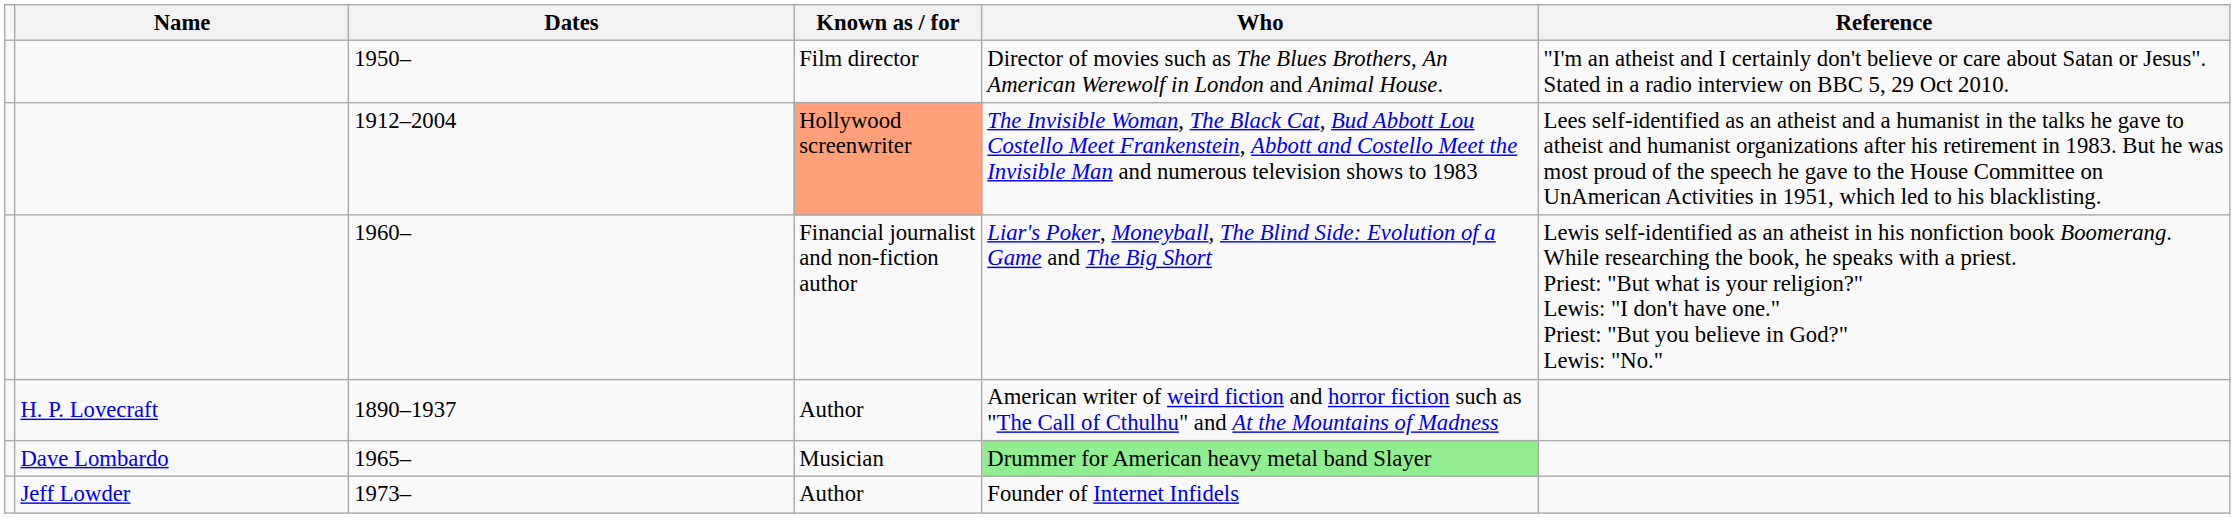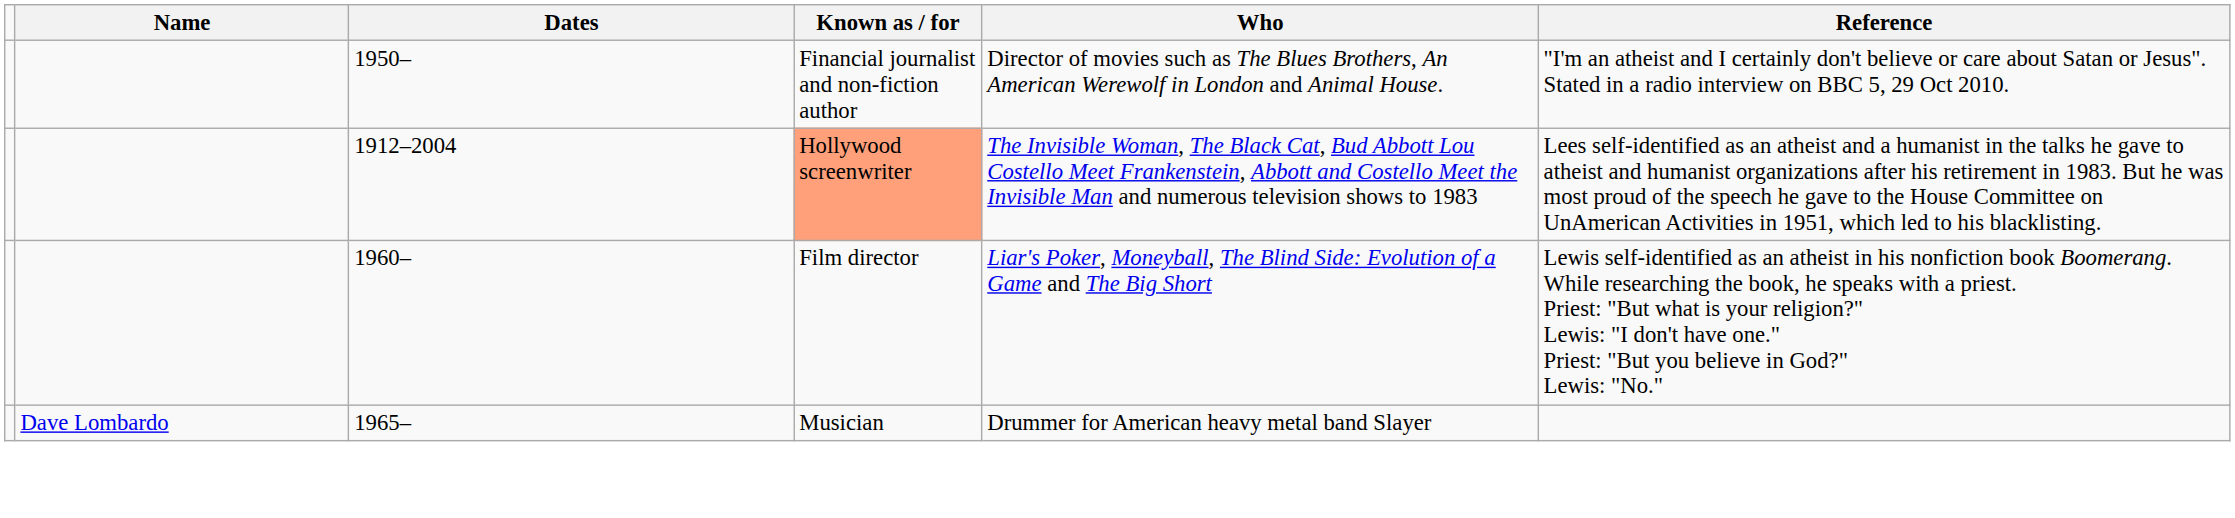 <table class="wikitable sortable">
 <tr style="vertical-align:top; text-align:left;">
 <td></td>
 <th style="width:15%;">Name</th>
 <th class="unsortable"! style="width:20%;">Dates</th>
 <th>Known as / for</th>
 <th style="width:25%;">Who</th>
 <th class="unsortable">Reference</th>
 </tr>
 <tr valign="top">
 <td></td>
 <td></td>
 <td>1950–</td>
-<td>Film director</td>
+<td>Financial journalist and non-fiction author</td>
 <td>Director of movies such as <em>The Blues Brothers</em>, <em>An American Werewolf in London</em> and <em>Animal House</em>.</td>
 <td>"I'm an atheist and I certainly don't believe or care about Satan or Jesus". Stated in a radio interview on BBC 5, 29 Oct 2010.</td>
 </tr>
 <tr valign="top">
 <td></td>
 <td></td>
 <td>1912–2004</td>
 <td style="background: lightsalmon;">Hollywood screenwriter</td>
 <td><em><a href='#'>The Invisible Woman</a></em>, <em><a href='#'>The Black Cat</a></em>, <em><a href='#'>Bud Abbott Lou Costello Meet Frankenstein</a></em>, <em><a href='#'>Abbott and Costello Meet the Invisible Man</a></em> and numerous television shows to 1983</td>
 <td>Lees self-identified as an atheist and a humanist in the talks he gave to atheist and humanist organizations after his retirement in 1983. But he was most proud of the speech he gave to the House Committee on UnAmerican Activities in 1951, which led to his blacklisting.</td>
 </tr>
 <tr valign="top">
 <td></td>
 <td></td>
 <td>1960–</td>
-<td>Financial journalist and non-fiction author</td>
+<td>Film director</td>
 <td><em><a href='#'>Liar's Poker</a></em>, <em><a href='#'>Moneyball</a></em>, <em><a href='#'>The Blind Side: Evolution of a Game</a></em> and <em><a href='#'>The Big Short</a></em></td>
 <td>Lewis self-identified as an atheist in his nonfiction book <em>Boomerang</em>. While researching the book, he speaks with a priest.<br>Priest: "But what is your religion?"<br>Lewis: "I don't have one."<br>Priest: "But you believe in God?"<br>Lewis: "No."</td>
-</tr>
-<tr>
-<td></td>
-<td><a href='#'>H. P. Lovecraft</a></td>
-<td>1890–1937</td>
-<td>Author</td>
-<td>American writer of <a href='#'>weird fiction</a> and <a href='#'>horror fiction</a> such as "<a href='#'>The Call of Cthulhu</a>" and <em><a href='#'>At the Mountains of Madness</a></em></td>
-<td></td>
 </tr>
 <tr>
 <td></td>
 <td><a href='#'>Dave Lombardo</a></td>
 <td>1965–</td>
 <td>Musician</td>
-<td style="background: lightgreen;">Drummer for American heavy metal band Slayer</td>
-<td></td>
-</tr>
-<tr>
-<td></td>
-<td><a href='#'>Jeff Lowder</a></td>
-<td>1973–</td>
-<td>Author</td>
-<td>Founder of <a href='#'>Internet Infidels</a></td>
+<td>Drummer for American heavy metal band Slayer</td>
 <td></td>
 </tr>
 </table>
